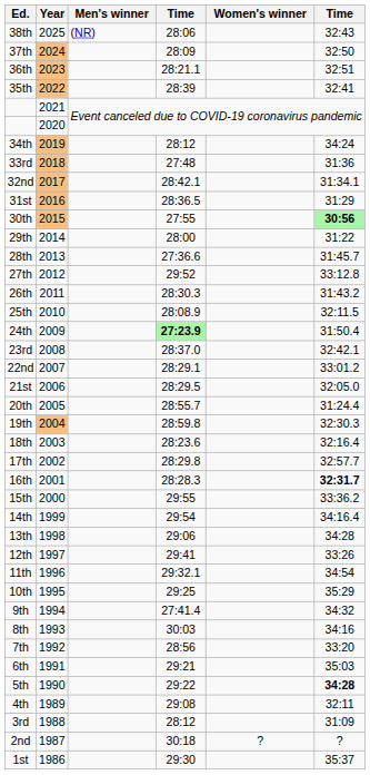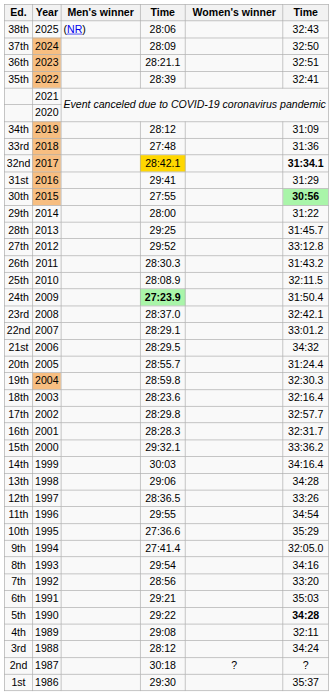 <table class="wikitable sortable" style="text-align:center">
 <tr>
 <th class="unsortable">Ed.</th>
 <th>Year</th>
 <th>Men's winner</th>
 <th>Time</th>
 <th>Women's winner</th>
 <th>Time</th>
 </tr>
 <tr>
 <td>38th</td>
 <td>2025</td>
 <td align=left> (<a href='#'>NR</a>)</td>
 <td>28:06</td>
 <td align=left></td>
 <td>32:43</td>
 </tr>
 <tr>
 <td>37th</td>
 <td bgcolor=#F7BE81>2024</td>
 <td align=left></td>
 <td>28:09</td>
 <td align=left></td>
 <td>32:50</td>
 </tr>
 <tr>
 <td>36th</td>
 <td bgcolor=#F7BE81>2023</td>
 <td align=left></td>
 <td>28:21.1</td>
 <td align=left></td>
 <td>32:51</td>
 </tr>
 <tr>
 <td>35th</td>
 <td bgcolor=#F7BE81>2022</td>
 <td align=left></td>
 <td>28:39</td>
 <td align=left></td>
 <td>32:41</td>
 </tr>
 <tr>
 <td></td>
 <td>2021</td>
 <td colspan="6" rowspan="2" align="center"><em>Event canceled due to COVID-19 coronavirus pandemic</em>  </td>
 </tr>
 <tr>
 <td></td>
 <td>2020</td>
 </tr>
 <tr>
 <td>34th</td>
 <td bgcolor=#F7BE81>2019</td>
 <td align=left></td>
 <td>28:12</td>
 <td align=left></td>
-<td>34:24</td>
+<td>31:09</td>
 </tr>
 <tr>
 <td>33rd</td>
 <td bgcolor=#F7BE81>2018</td>
 <td align=left></td>
 <td>27:48</td>
 <td align=left></td>
 <td>31:36</td>
 </tr>
 <tr>
 <td>32nd</td>
 <td bgcolor=#F7BE81>2017</td>
 <td align=left></td>
-<td>28:42.1</td>
+<td style="background: gold;">28:42.1</td>
 <td align=left></td>
-<td>31:34.1</td>
+<td><strong>31:34.1</strong></td>
 </tr>
 <tr>
 <td>31st</td>
 <td bgcolor=#F7BE81>2016</td>
 <td align=left></td>
-<td>28:36.5</td>
+<td>29:41</td>
 <td align=left></td>
 <td>31:29</td>
 </tr>
 <tr>
 <td>30th</td>
 <td bgcolor=#F7BE81>2015</td>
 <td align=left></td>
 <td>27:55</td>
 <td align=left></td>
 <td bgcolor=#A9F5A9><strong>30:56</strong></td>
 </tr>
 <tr>
 <td>29th</td>
 <td>2014</td>
 <td align=left></td>
 <td>28:00</td>
 <td align=left></td>
 <td>31:22</td>
 </tr>
 <tr>
 <td>28th</td>
 <td>2013</td>
 <td align=left></td>
-<td>27:36.6</td>
+<td>29:25</td>
 <td align=left></td>
 <td>31:45.7</td>
 </tr>
 <tr>
 <td>27th</td>
 <td>2012</td>
 <td align=left></td>
 <td>29:52</td>
 <td align=left></td>
 <td>33:12.8</td>
 </tr>
 <tr>
 <td>26th</td>
 <td>2011</td>
 <td align=left></td>
 <td>28:30.3</td>
 <td align=left></td>
 <td>31:43.2</td>
 </tr>
 <tr>
 <td>25th</td>
 <td>2010</td>
 <td align=left></td>
 <td>28:08.9</td>
 <td align=left></td>
 <td>32:11.5</td>
 </tr>
 <tr>
 <td>24th</td>
 <td>2009</td>
 <td align=left></td>
 <td bgcolor=#A9F5A9><strong>27:23.9</strong></td>
 <td align=left></td>
 <td>31:50.4</td>
 </tr>
 <tr>
 <td>23rd</td>
 <td>2008</td>
 <td align=left></td>
 <td>28:37.0</td>
 <td align=left></td>
 <td>32:42.1</td>
 </tr>
 <tr>
 <td>22nd</td>
 <td>2007</td>
 <td align=left></td>
 <td>28:29.1</td>
 <td align=left></td>
 <td>33:01.2</td>
 </tr>
 <tr>
 <td>21st</td>
 <td>2006</td>
 <td align=left></td>
 <td>28:29.5</td>
 <td align=left></td>
-<td>32:05.0</td>
+<td>34:32</td>
 </tr>
 <tr>
 <td>20th</td>
 <td>2005</td>
 <td align=left></td>
 <td>28:55.7</td>
 <td align=left></td>
 <td>31:24.4</td>
 </tr>
 <tr>
 <td>19th</td>
 <td bgcolor=#F7BE81>2004</td>
 <td align=left></td>
 <td>28:59.8</td>
 <td align=left></td>
 <td>32:30.3</td>
 </tr>
 <tr>
 <td>18th</td>
 <td>2003</td>
 <td align=left></td>
 <td>28:23.6</td>
 <td align=left></td>
 <td>32:16.4</td>
 </tr>
 <tr>
 <td>17th</td>
 <td>2002</td>
 <td align=left></td>
 <td>28:29.8</td>
 <td align=left></td>
 <td>32:57.7</td>
 </tr>
 <tr>
 <td>16th</td>
 <td>2001</td>
 <td align=left></td>
 <td>28:28.3</td>
 <td align=left></td>
-<td><strong>32:31.7</strong></td>
+<td>32:31.7</td>
 </tr>
 <tr>
 <td>15th</td>
 <td>2000</td>
 <td align=left></td>
-<td>29:55</td>
+<td>29:32.1</td>
 <td align=left></td>
 <td>33:36.2</td>
 </tr>
 <tr>
 <td>14th</td>
 <td>1999</td>
 <td align=left></td>
-<td>29:54</td>
+<td>30:03</td>
 <td align=left></td>
 <td>34:16.4</td>
 </tr>
 <tr>
 <td>13th</td>
 <td>1998</td>
 <td align=left></td>
 <td>29:06</td>
 <td align=left></td>
 <td>34:28</td>
 </tr>
 <tr>
 <td>12th</td>
 <td>1997</td>
 <td align=left></td>
-<td>29:41</td>
+<td>28:36.5</td>
 <td align=left></td>
 <td>33:26</td>
 </tr>
 <tr>
 <td>11th</td>
 <td>1996</td>
 <td align=left></td>
-<td>29:32.1</td>
+<td>29:55</td>
 <td align=left></td>
 <td>34:54</td>
 </tr>
 <tr>
 <td>10th</td>
 <td>1995</td>
 <td align=left></td>
-<td>29:25</td>
+<td>27:36.6</td>
 <td align=left></td>
 <td>35:29</td>
 </tr>
 <tr>
 <td>9th</td>
 <td>1994</td>
 <td align=left></td>
 <td>27:41.4</td>
 <td align=left></td>
-<td>34:32</td>
+<td>32:05.0</td>
 </tr>
 <tr>
 <td>8th</td>
 <td>1993</td>
 <td align=left></td>
-<td>30:03</td>
+<td>29:54</td>
 <td align=left></td>
 <td>34:16</td>
 </tr>
 <tr>
 <td>7th</td>
 <td>1992</td>
 <td align=left></td>
 <td>28:56</td>
 <td align=left></td>
 <td>33:20</td>
 </tr>
 <tr>
 <td>6th</td>
 <td>1991</td>
 <td align=left></td>
 <td>29:21</td>
 <td align=left></td>
 <td>35:03</td>
 </tr>
 <tr>
 <td>5th</td>
 <td>1990</td>
 <td align=left></td>
 <td>29:22</td>
 <td align=left></td>
 <td><strong>34:28</strong></td>
 </tr>
 <tr>
 <td>4th</td>
 <td>1989</td>
 <td align=left></td>
 <td>29:08</td>
 <td align=left></td>
 <td>32:11</td>
 </tr>
 <tr>
 <td>3rd</td>
 <td>1988</td>
 <td align=left></td>
 <td>28:12</td>
 <td align=left></td>
-<td>31:09</td>
+<td>34:24</td>
 </tr>
 <tr>
 <td>2nd</td>
 <td>1987</td>
 <td align=left></td>
 <td>30:18</td>
 <td>?</td>
 <td>?</td>
 </tr>
 <tr>
 <td>1st</td>
 <td>1986</td>
 <td align=left></td>
 <td>29:30</td>
 <td align=left></td>
 <td>35:37</td>
 </tr>
 </table>
